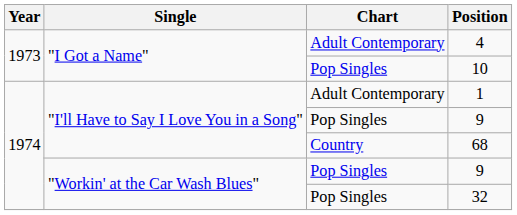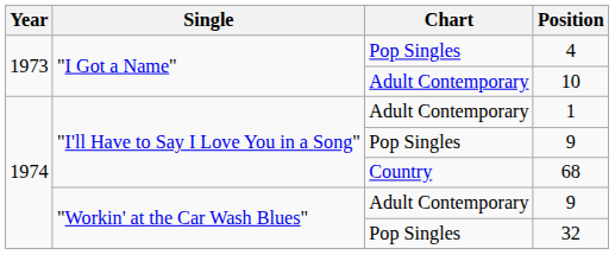 <table class="wikitable">
 <tr>
 <th>Year</th>
 <th>Single</th>
 <th>Chart</th>
 <th>Position</th>
 </tr>
 <tr>
 <td rowspan="2">1973</td>
 <td rowspan="2">"<a href='#'>I Got a Name</a>"</td>
-<td><a href='#'>Adult Contemporary</a></td>
+<td><a href='#'>Pop Singles</a></td>
 <td align="center">4</td>
 </tr>
 <tr>
-<td><a href='#'>Pop Singles</a></td>
+<td><a href='#'>Adult Contemporary</a></td>
 <td align="center">10</td>
 </tr>
 <tr>
 <td rowspan="5">1974</td>
 <td rowspan="3">"<a href='#'>I'll Have to Say I Love You in a Song</a>"</td>
 <td>Adult Contemporary</td>
 <td align="center">1</td>
 </tr>
 <tr>
 <td>Pop Singles</td>
 <td align="center">9</td>
 </tr>
 <tr>
 <td><a href='#'>Country</a></td>
 <td align="center">68</td>
 </tr>
 <tr>
 <td rowspan="2">"<a href='#'>Workin' at the Car Wash Blues</a>"</td>
-<td><a href='#'>Pop Singles</a></td>
+<td>Adult Contemporary</td>
 <td align="center">9</td>
 </tr>
 <tr>
 <td>Pop Singles</td>
 <td align="center">32</td>
 </tr>
 <tr>
 </tr>
 </table>
